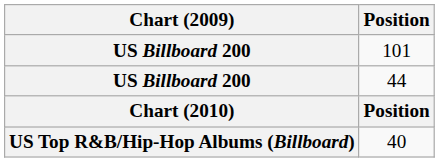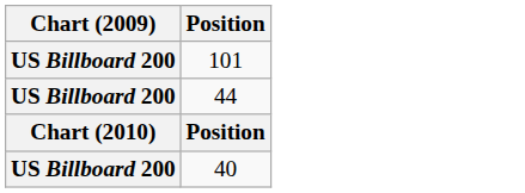 <table class="wikitable sortable plainrowheaders" style="text-align:center">
 <tr>
 <th scope="col">Chart (2009)</th>
 <th scope="col">Position</th>
 </tr>
 <tr>
 <th scope="row">US <em>Billboard</em> 200</th>
 <td>101</td>
 </tr>
 <tr>
 <th scope="row">US <em>Billboard</em> 200</th>
 <td>44</td>
 </tr>
 <tr>
 <th scope="col">Chart (2010)</th>
 <th scope="col">Position</th>
 </tr>
 <tr>
-<th scope="row">US Top R&B/Hip-Hop Albums (<em>Billboard</em>)</th>
+<th scope="row">US <em>Billboard</em> 200</th>
 <td>40</td>
 </tr>
 </table>
